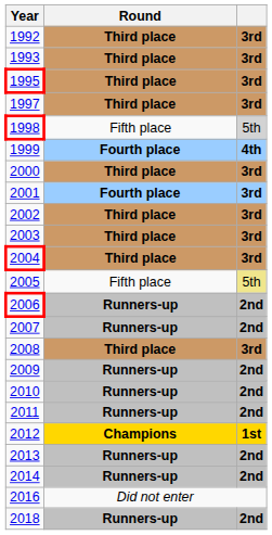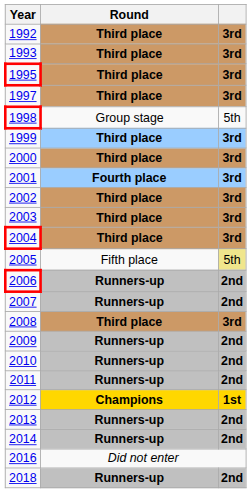 <table class="wikitable" style="text-align: center; font-size:90%">
 <tr>
 <th>Year</th>
 <th style="width:200px">Round</th>
 <th></th>
 </tr>
 <tr>
 <td><a href='#'>1992</a></td>
 <td bgcolor="cc9966"><strong>Third place</strong></td>
 <td bgcolor="cc9966"><strong>3rd</strong></td>
 </tr>
 <tr>
 <td><a href='#'>1993</a></td>
 <td bgcolor="cc9966"><strong>Third place</strong></td>
 <td bgcolor="cc9966"><strong>3rd</strong></td>
 </tr>
 <tr>
 <td style="border: 3px solid red"><a href='#'>1995</a></td>
 <td bgcolor="cc9966"><strong>Third place</strong></td>
 <td bgcolor="cc9966"><strong>3rd</strong></td>
 </tr>
 <tr>
 <td><a href='#'>1997</a></td>
 <td bgcolor="cc9966"><strong>Third place</strong></td>
 <td bgcolor="cc9966"><strong>3rd</strong></td>
 </tr>
 <tr>
 <td style="border: 3px solid red"><a href='#'>1998</a></td>
-<td>Fifth place</td>
-<td style="background: lightgrey;">5th</td>
+<td>Group stage</td>
+<td>5th</td>
 </tr>
 <tr>
 <td><a href='#'>1999</a></td>
-<td bgcolor="9acdff"><strong>Fourth place</strong></td>
-<td bgcolor="9acdff"><strong>4th</strong></td>
+<td bgcolor="9acdff"><strong>Third place</strong></td>
+<td bgcolor="9acdff"><strong>3rd</strong></td>
 </tr>
 <tr>
 <td><a href='#'>2000</a></td>
 <td bgcolor="cc9966"><strong>Third place</strong></td>
 <td bgcolor="cc9966"><strong>3rd</strong></td>
 </tr>
 <tr>
 <td><a href='#'>2001</a></td>
 <td bgcolor="9acdff"><strong>Fourth place</strong></td>
 <td bgcolor="9acdff"><strong>3rd</strong></td>
 </tr>
 <tr>
 <td><a href='#'>2002</a></td>
 <td bgcolor="cc9966"><strong>Third place</strong></td>
 <td bgcolor="cc9966"><strong>3rd</strong></td>
 </tr>
 <tr>
 <td><a href='#'>2003</a></td>
 <td bgcolor="cc9966"><strong>Third place</strong></td>
 <td bgcolor="cc9966"><strong>3rd</strong></td>
 </tr>
 <tr>
 <td style="border: 3px solid red"><a href='#'>2004</a></td>
 <td bgcolor="cc9966"><strong>Third place</strong></td>
 <td bgcolor="cc9966"><strong>3rd</strong></td>
 </tr>
 <tr>
 <td><a href='#'>2005</a></td>
 <td>Fifth place</td>
 <td style="background: khaki;">5th</td>
 </tr>
 <tr>
 <td style="border: 3px solid red"><a href='#'>2006</a></td>
 <td bgcolor=Silver><strong>Runners-up</strong></td>
 <td bgcolor=Silver><strong>2nd</strong></td>
 </tr>
 <tr>
 <td><a href='#'>2007</a></td>
 <td bgcolor=Silver><strong>Runners-up</strong></td>
 <td bgcolor=Silver><strong>2nd</strong></td>
 </tr>
 <tr>
 <td><a href='#'>2008</a></td>
 <td bgcolor="cc9966"><strong>Third place</strong></td>
 <td bgcolor="cc9966"><strong>3rd</strong></td>
 </tr>
 <tr>
 <td><a href='#'>2009</a></td>
 <td bgcolor=Silver><strong>Runners-up</strong></td>
 <td bgcolor=Silver><strong>2nd</strong></td>
 </tr>
 <tr>
 <td><a href='#'>2010</a></td>
 <td bgcolor=Silver><strong>Runners-up</strong></td>
 <td bgcolor=Silver><strong>2nd</strong></td>
 </tr>
 <tr>
 <td><a href='#'>2011</a></td>
 <td bgcolor=Silver><strong>Runners-up</strong></td>
 <td bgcolor=Silver><strong>2nd</strong></td>
 </tr>
 <tr>
 <td><a href='#'>2012</a></td>
 <td bgcolor=Gold><strong>Champions</strong></td>
 <td bgcolor=Gold><strong>1st</strong></td>
 </tr>
 <tr>
 <td><a href='#'>2013</a></td>
 <td bgcolor=Silver><strong>Runners-up</strong></td>
 <td bgcolor=Silver><strong>2nd</strong></td>
 </tr>
 <tr>
 <td><a href='#'>2014</a></td>
 <td bgcolor=Silver><strong>Runners-up</strong></td>
 <td bgcolor=Silver><strong>2nd</strong></td>
 </tr>
 <tr>
 <td><a href='#'>2016</a></td>
 <td colspan="2"><em>Did not enter</em></td>
 </tr>
 <tr>
 <td><a href='#'>2018</a></td>
 <td bgcolor=Silver><strong>Runners-up</strong></td>
 <td bgcolor=Silver><strong>2nd</strong></td>
 </tr>
 </table>
